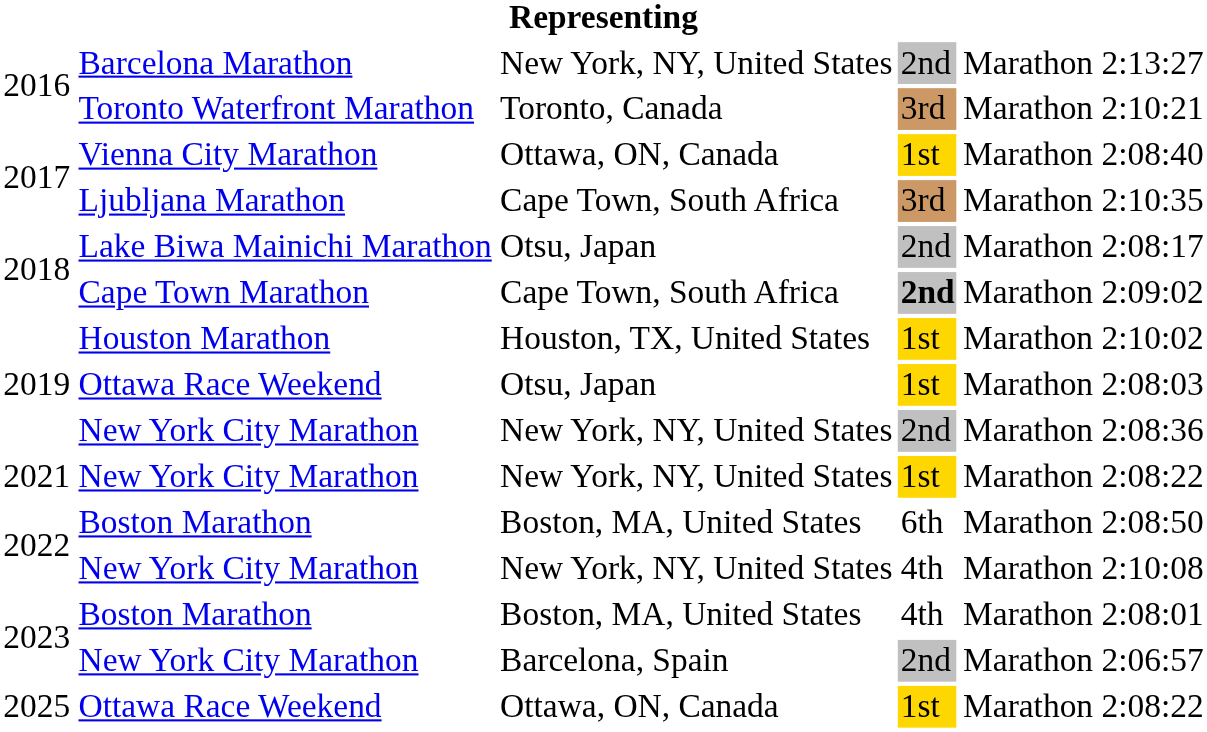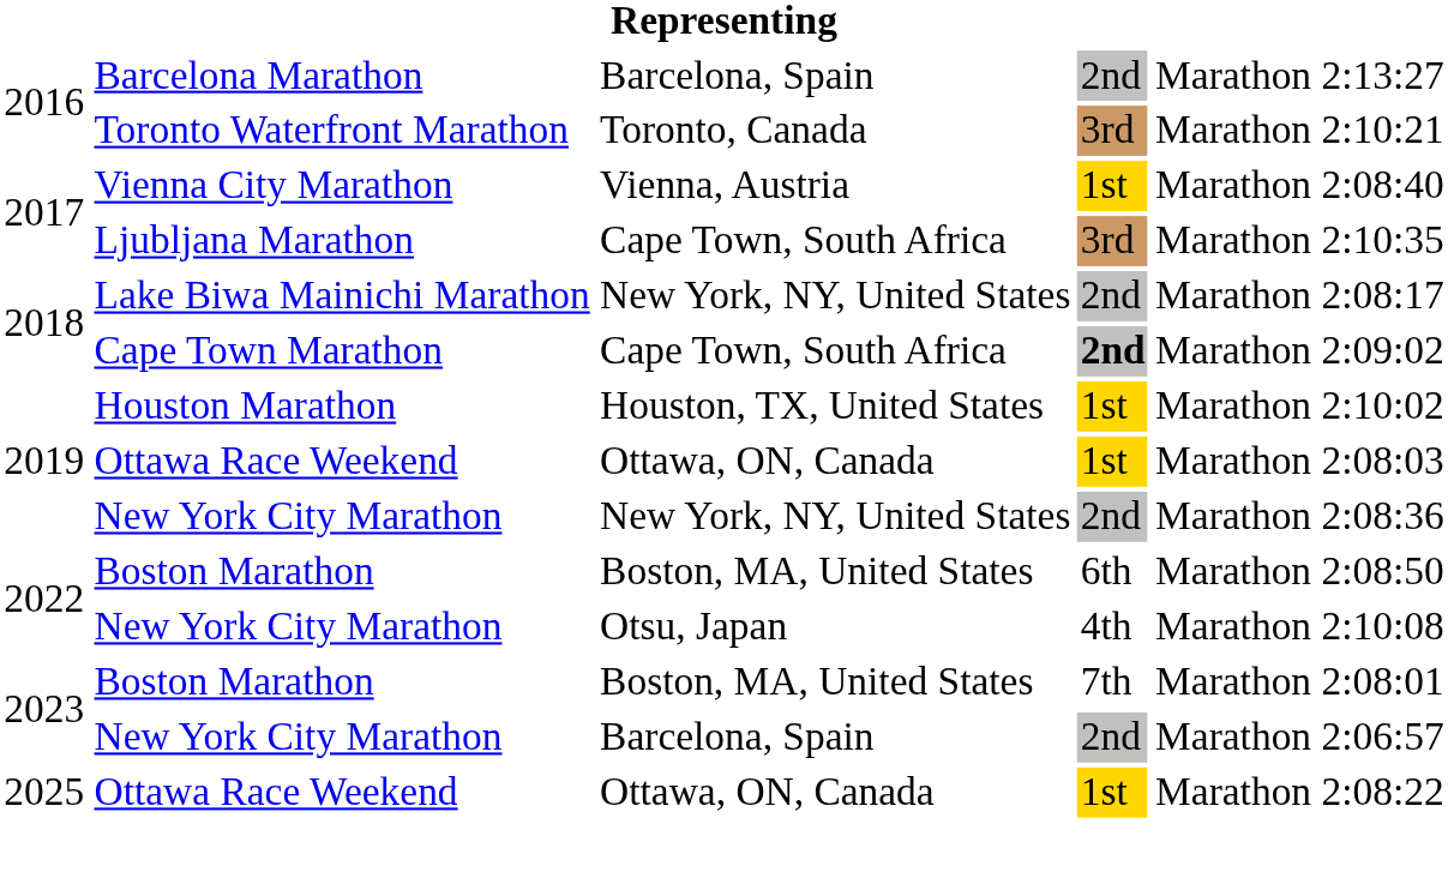 <table>
 <tr>
 <th colspan="6">Representing </th>
 </tr>
 <tr>
 <td rowspan=2>2016</td>
 <td><a href='#'>Barcelona Marathon</a></td>
-<td>New York, NY, United States</td>
+<td>Barcelona, Spain</td>
 <td bgcolor=silver>2nd</td>
 <td>Marathon</td>
 <td>2:13:27</td>
 </tr>
 <tr>
 <td><a href='#'>Toronto Waterfront Marathon</a></td>
 <td>Toronto, Canada</td>
 <td bgcolor="cc9966">3rd</td>
 <td>Marathon</td>
 <td>2:10:21</td>
 </tr>
 <tr>
 <td rowspan=2>2017</td>
 <td><a href='#'>Vienna City Marathon</a></td>
-<td>Ottawa, ON, Canada</td>
+<td>Vienna, Austria</td>
 <td bgcolor=gold>1st</td>
 <td>Marathon</td>
 <td>2:08:40</td>
 </tr>
 <tr>
 <td><a href='#'>Ljubljana Marathon</a></td>
 <td>Cape Town, South Africa</td>
 <td bgcolor="cc9966">3rd</td>
 <td>Marathon</td>
 <td>2:10:35</td>
 </tr>
 <tr>
 <td rowspan=2>2018</td>
 <td><a href='#'>Lake Biwa Mainichi Marathon</a></td>
-<td>Otsu, Japan</td>
+<td>New York, NY, United States</td>
 <td bgcolor=silver>2nd</td>
 <td>Marathon</td>
 <td>2:08:17</td>
 </tr>
 <tr>
 <td><a href='#'>Cape Town Marathon</a></td>
 <td>Cape Town, South Africa</td>
 <td bgcolor=silver><strong>2nd</strong></td>
 <td>Marathon</td>
 <td>2:09:02</td>
 </tr>
 <tr>
 <td rowspan=3>2019</td>
 <td><a href='#'>Houston Marathon</a></td>
 <td>Houston, TX, United States</td>
 <td bgcolor=gold>1st</td>
 <td>Marathon</td>
 <td>2:10:02</td>
 </tr>
 <tr>
 <td><a href='#'>Ottawa Race Weekend</a></td>
-<td>Otsu, Japan</td>
+<td>Ottawa, ON, Canada</td>
 <td bgcolor=gold>1st</td>
 <td>Marathon</td>
 <td>2:08:03</td>
 </tr>
 <tr>
 <td><a href='#'>New York City Marathon</a></td>
 <td>New York, NY, United States</td>
 <td bgcolor=silver>2nd</td>
 <td>Marathon</td>
 <td>2:08:36</td>
 </tr>
 <tr>
-<td>2021</td>
-<td><a href='#'>New York City Marathon</a></td>
-<td>New York, NY, United States</td>
-<td bgcolor=gold>1st</td>
-<td>Marathon</td>
-<td>2:08:22</td>
-</tr>
-<tr>
 <td rowspan=2>2022</td>
 <td><a href='#'>Boston Marathon</a></td>
 <td>Boston, MA, United States</td>
 <td>6th</td>
 <td>Marathon</td>
 <td>2:08:50</td>
 </tr>
 <tr>
 <td><a href='#'>New York City Marathon</a></td>
-<td>New York, NY, United States</td>
+<td>Otsu, Japan</td>
 <td>4th</td>
 <td>Marathon</td>
 <td>2:10:08</td>
 </tr>
 <tr>
 <td rowspan=2>2023</td>
 <td><a href='#'>Boston Marathon</a></td>
 <td>Boston, MA, United States</td>
-<td>4th</td>
+<td>7th</td>
 <td>Marathon</td>
 <td>2:08:01</td>
 </tr>
 <tr>
 <td><a href='#'>New York City Marathon</a></td>
 <td>Barcelona, Spain</td>
 <td bgcolor=silver>2nd</td>
 <td>Marathon</td>
 <td>2:06:57</td>
 </tr>
 <tr>
 <td>2025</td>
 <td><a href='#'>Ottawa Race Weekend</a></td>
 <td>Ottawa, ON, Canada</td>
 <td bgcolor=gold>1st</td>
 <td>Marathon</td>
 <td>2:08:22</td>
 </tr>
 </table>
